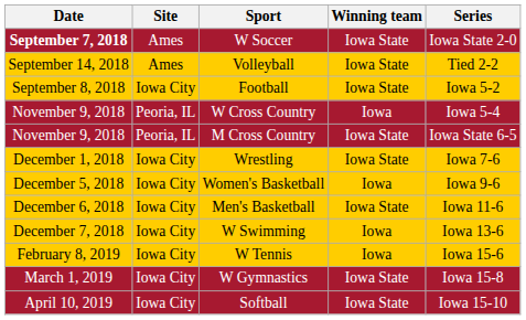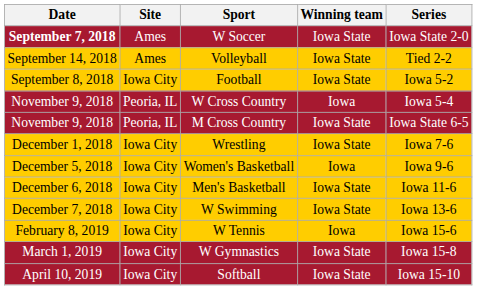 <table class="wikitable">
 <tr>
 <th>Date</th>
 <th>Site</th>
 <th>Sport</th>
 <th>Winning team</th>
 <th>Series</th>
 </tr>
 <tr align=center style="background: #A71930;color:white;">
 <td><strong>September 7, 2018</strong></td>
 <td>Ames</td>
 <td>W Soccer</td>
 <td>Iowa State</td>
 <td>Iowa State 2-0</td>
 </tr>
 <tr align=center style="background: #FFCD00;color:black;">
 <td>September 14, 2018</td>
 <td>Ames</td>
 <td>Volleyball</td>
 <td>Iowa State</td>
 <td>Tied 2-2</td>
 </tr>
 <tr align=center style="background: #FFCD00;color:black;">
 <td>September 8, 2018</td>
 <td>Iowa City</td>
 <td>Football</td>
 <td>Iowa State</td>
 <td>Iowa 5-2</td>
 </tr>
 <tr align=center style="background: #A71930;color:white;">
 <td>November 9, 2018</td>
 <td>Peoria, IL</td>
 <td>W Cross Country</td>
 <td>Iowa</td>
 <td>Iowa 5-4</td>
 </tr>
 <tr align=center style="background: #A71930;color:white;">
 <td>November 9, 2018</td>
 <td>Peoria, IL</td>
 <td>M Cross Country</td>
 <td>Iowa State</td>
 <td>Iowa State 6-5</td>
 </tr>
 <tr align=center style="background: #FFCD00;color:black;">
 <td>December 1, 2018</td>
 <td>Iowa City</td>
 <td>Wrestling</td>
 <td>Iowa State</td>
 <td>Iowa 7-6</td>
 </tr>
 <tr align=center style="background: #FFCD00;color:black;">
 <td>December 5, 2018</td>
 <td>Iowa City</td>
 <td>Women's Basketball</td>
 <td>Iowa</td>
 <td>Iowa 9-6</td>
 </tr>
 <tr align=center style="background: #FFCD00;color:black;">
 <td>December 6, 2018</td>
 <td>Iowa City</td>
 <td>Men's Basketball</td>
 <td>Iowa State</td>
 <td>Iowa 11-6</td>
 </tr>
 <tr align=center style="background: #FFCD00;color:black;">
 <td>December 7, 2018</td>
 <td>Iowa City</td>
 <td>W Swimming</td>
-<td>Iowa</td>
+<td>Iowa State</td>
 <td>Iowa 13-6</td>
 </tr>
 <tr align=center style="background: #FFCD00;color:black;">
 <td>February 8, 2019</td>
 <td>Iowa City</td>
 <td>W Tennis</td>
 <td>Iowa</td>
 <td>Iowa 15-6</td>
 </tr>
 <tr align=center style="background: #A71930;color:white;">
 <td>March 1, 2019</td>
 <td>Iowa City</td>
 <td>W Gymnastics</td>
 <td>Iowa State</td>
 <td>Iowa 15-8</td>
 </tr>
 <tr align=center style="background: #A71930;color:white;">
 <td>April 10, 2019</td>
 <td>Iowa City</td>
 <td>Softball</td>
 <td>Iowa State</td>
 <td>Iowa 15-10</td>
 </tr>
 </table>
